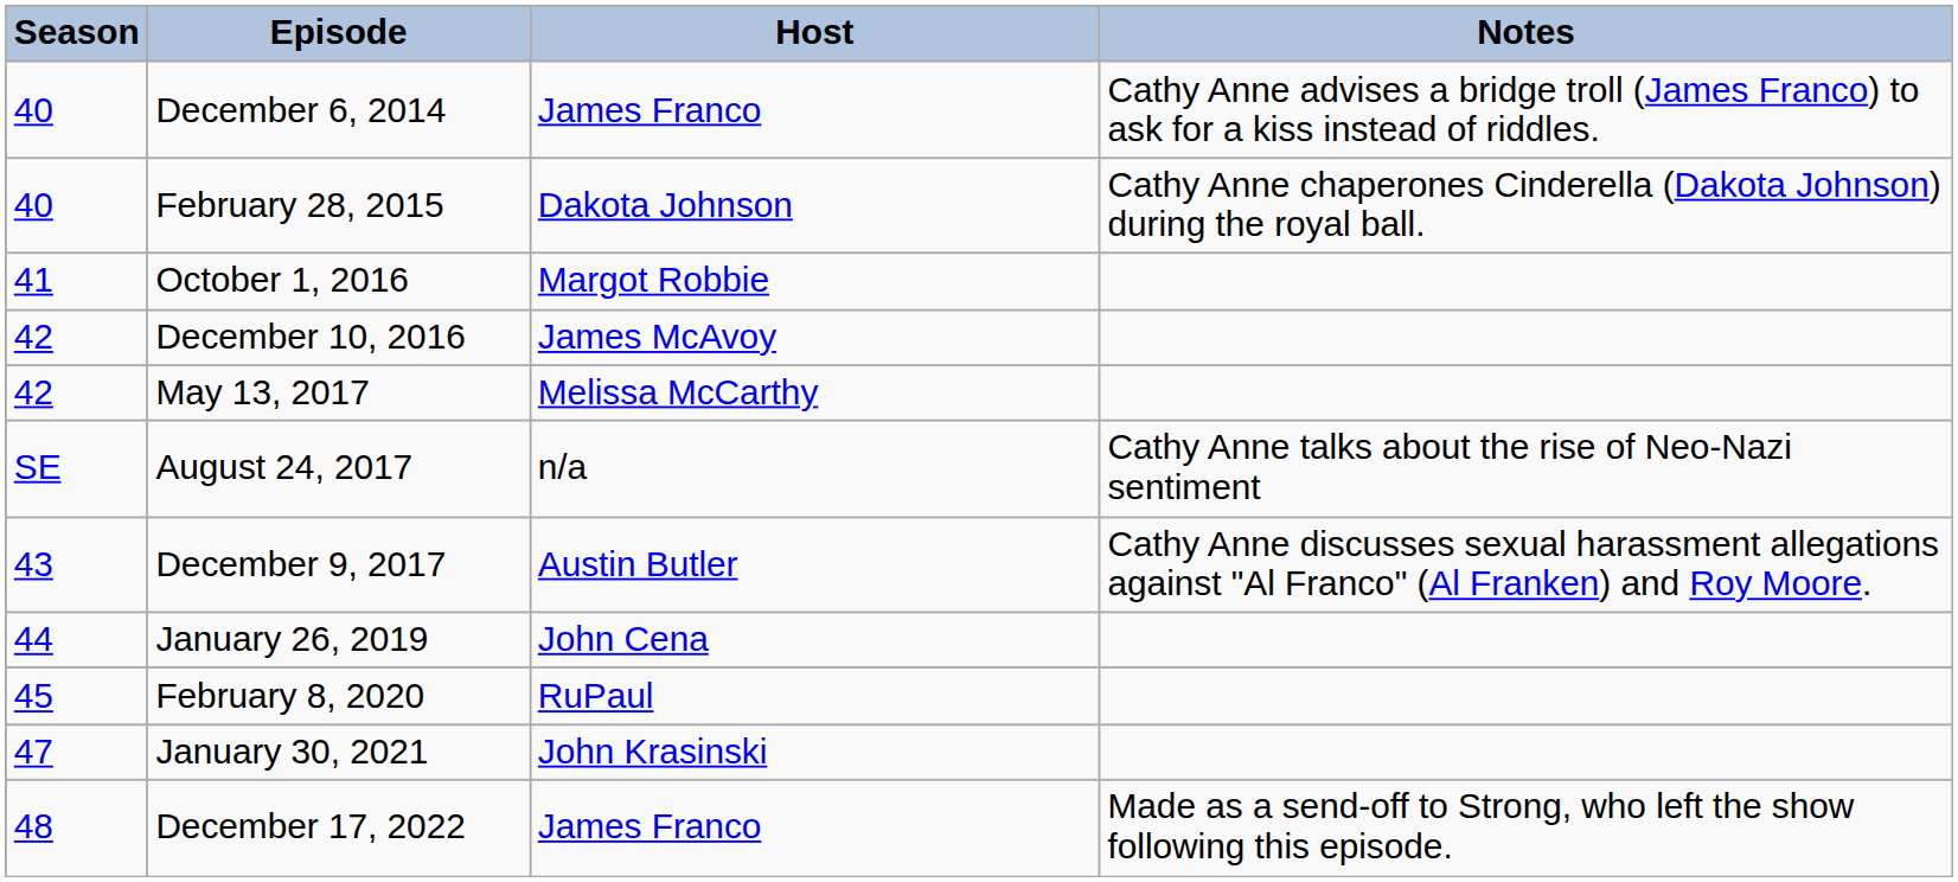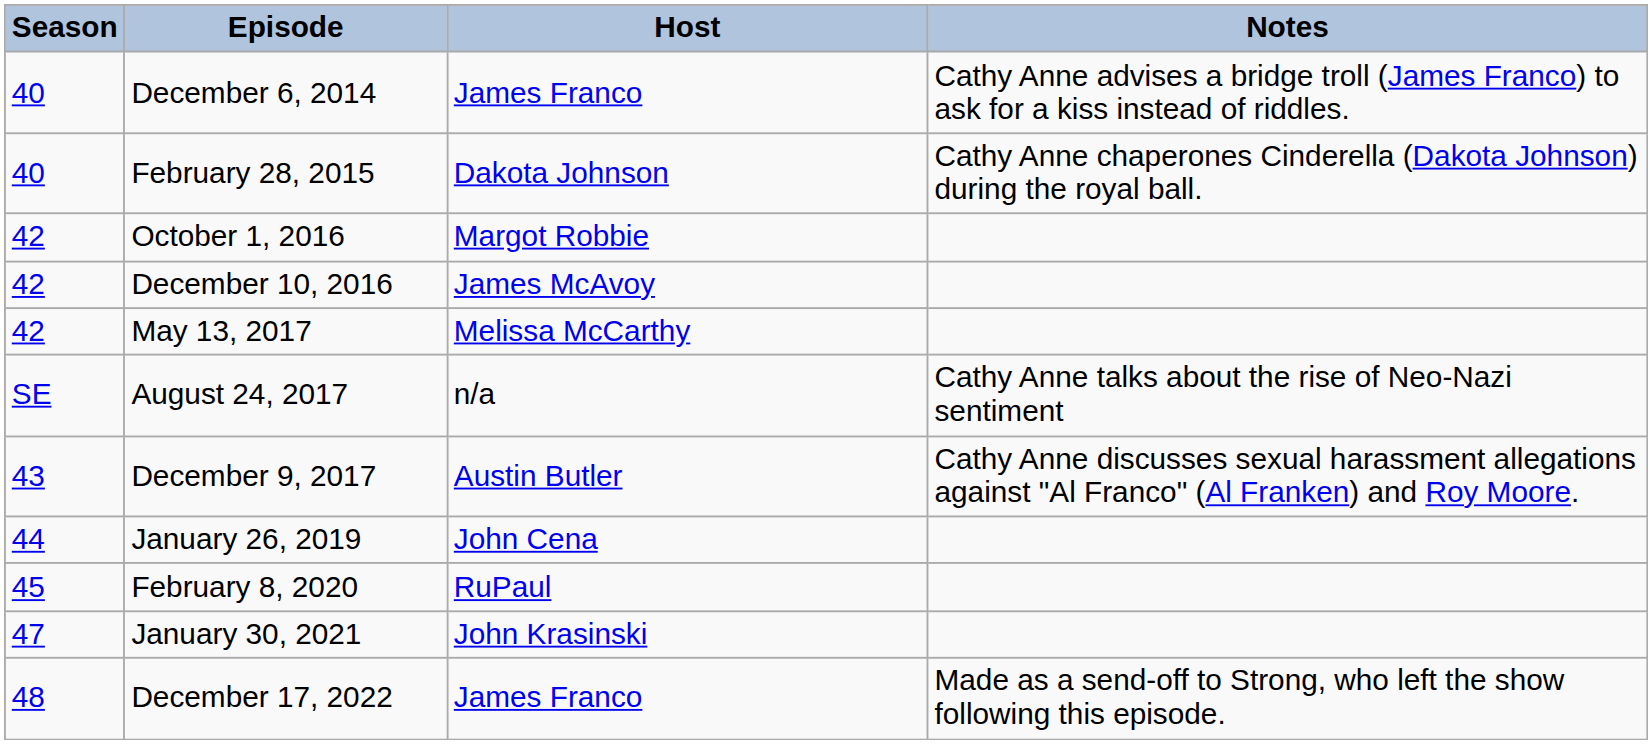 <table class="wikitable" style="width:100%;">
 <tr>
 <th style="background:#B0C4DE;" width="5%">Season</th>
 <th style="background:#B0C4DE;" width="20%">Episode</th>
 <th style="background:#B0C4DE;" width="30%">Host</th>
 <th style="background:#B0C4DE;" width="45%">Notes</th>
 </tr>
 <tr>
 <td><a href='#'>40</a></td>
 <td>December 6, 2014</td>
 <td><a href='#'>James Franco</a></td>
 <td>Cathy Anne advises a bridge troll (<a href='#'>James Franco</a>) to ask for a kiss instead of riddles.</td>
 </tr>
 <tr>
 <td><a href='#'>40</a></td>
 <td>February 28, 2015</td>
 <td><a href='#'>Dakota Johnson</a></td>
 <td>Cathy Anne chaperones Cinderella (<a href='#'>Dakota Johnson</a>) during the royal ball.</td>
 </tr>
 <tr>
-<td><a href='#'>41</a></td>
+<td><a href='#'>42</a></td>
 <td>October 1, 2016</td>
 <td><a href='#'>Margot Robbie</a></td>
 <td></td>
 </tr>
 <tr>
 <td><a href='#'>42</a></td>
 <td>December 10, 2016</td>
 <td><a href='#'>James McAvoy</a></td>
 <td></td>
 </tr>
 <tr>
 <td><a href='#'>42</a></td>
 <td>May 13, 2017</td>
 <td><a href='#'>Melissa McCarthy</a></td>
 <td></td>
 </tr>
 <tr>
 <td><a href='#'>SE</a></td>
 <td>August 24, 2017</td>
 <td>n/a</td>
 <td>Cathy Anne talks about the rise of Neo-Nazi sentiment</td>
 </tr>
 <tr>
 <td><a href='#'>43</a></td>
 <td>December 9, 2017</td>
 <td><a href='#'>Austin Butler</a></td>
 <td>Cathy Anne discusses sexual harassment allegations against "Al Franco" (<a href='#'>Al Franken</a>) and <a href='#'>Roy Moore</a>.</td>
 </tr>
 <tr>
 <td><a href='#'>44</a></td>
 <td>January 26, 2019</td>
 <td><a href='#'>John Cena</a></td>
 <td></td>
 </tr>
 <tr>
 <td><a href='#'>45</a></td>
 <td>February 8, 2020</td>
 <td><a href='#'>RuPaul</a></td>
 <td></td>
 </tr>
 <tr>
 <td><a href='#'>47</a></td>
 <td>January 30, 2021</td>
 <td><a href='#'>John Krasinski</a></td>
 <td></td>
 </tr>
 <tr>
 <td><a href='#'>48</a></td>
 <td>December 17, 2022</td>
 <td><a href='#'>James Franco</a></td>
 <td>Made as a send-off to Strong, who left the show following this episode.</td>
 </tr>
 </table>
